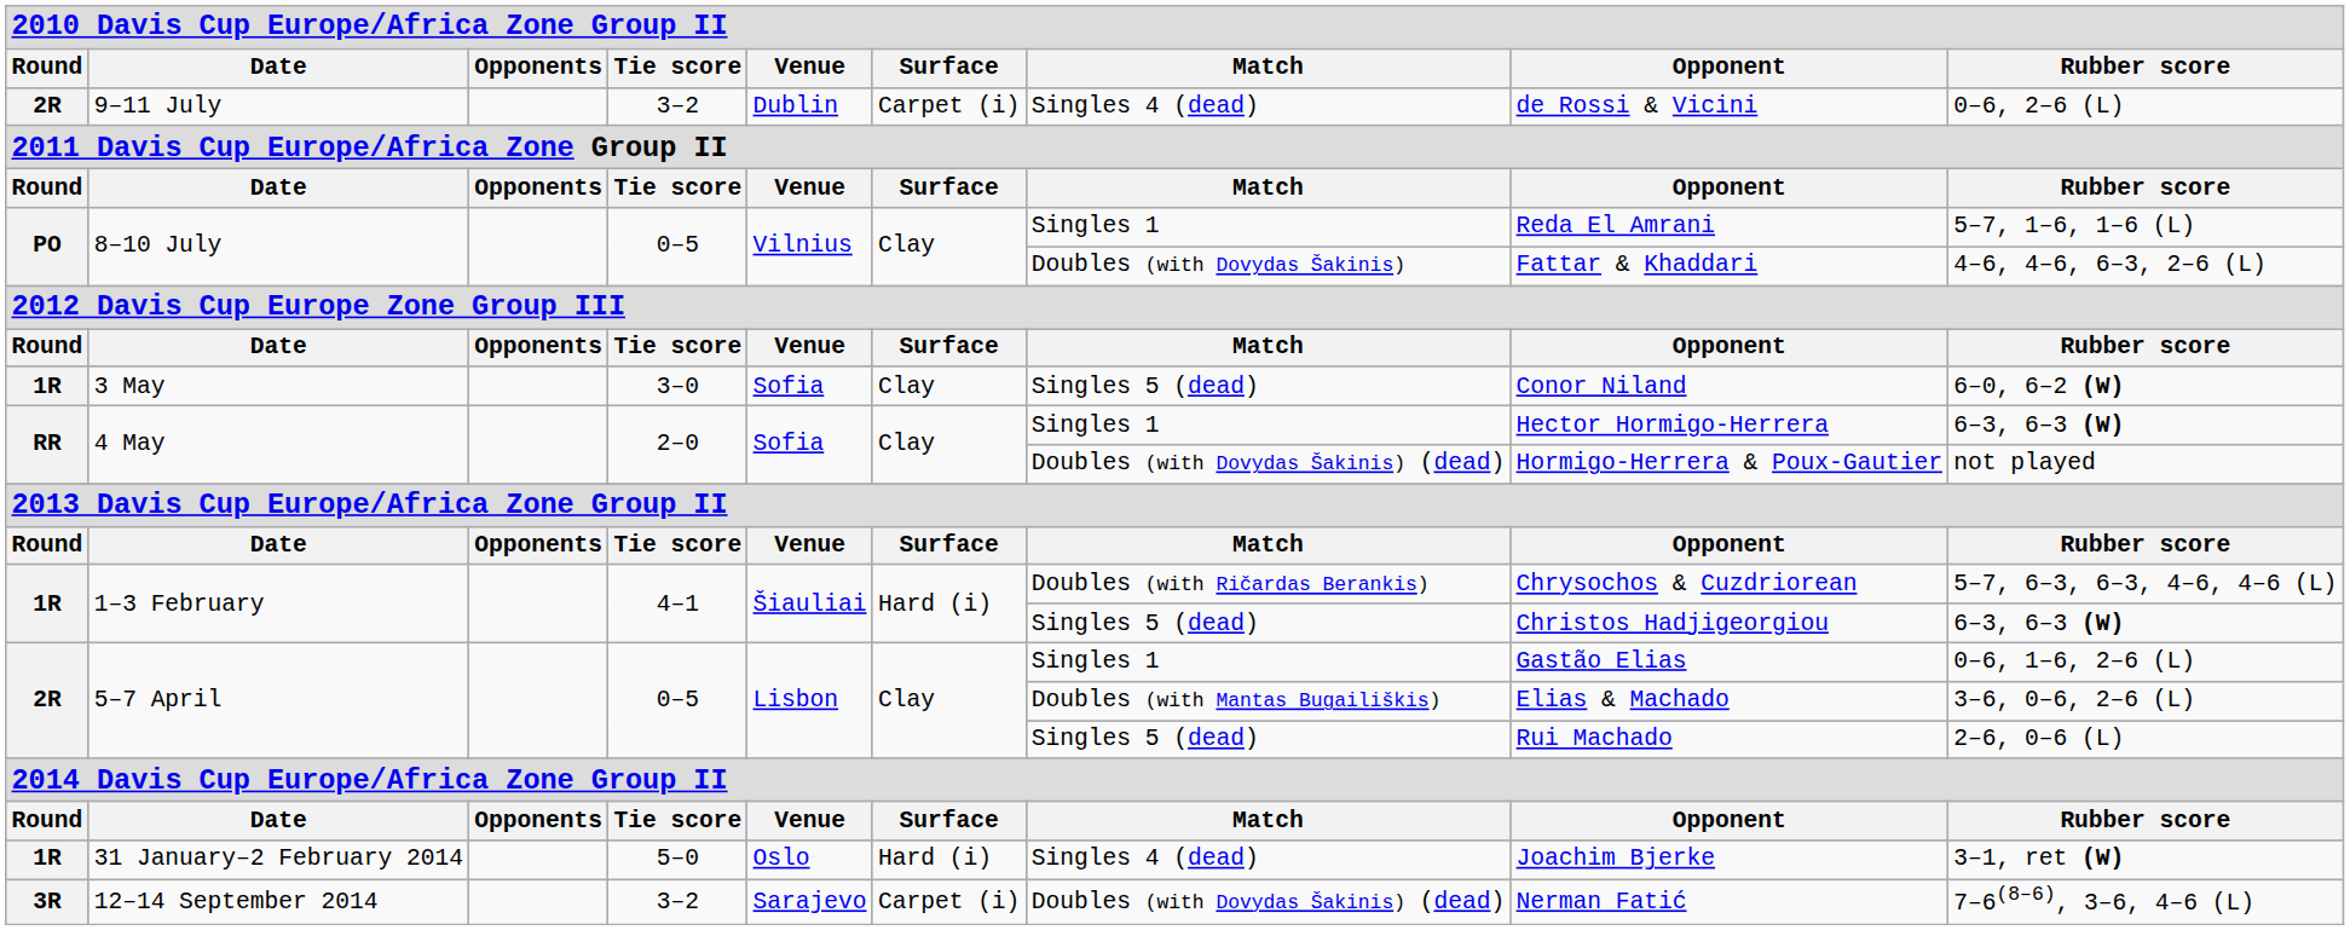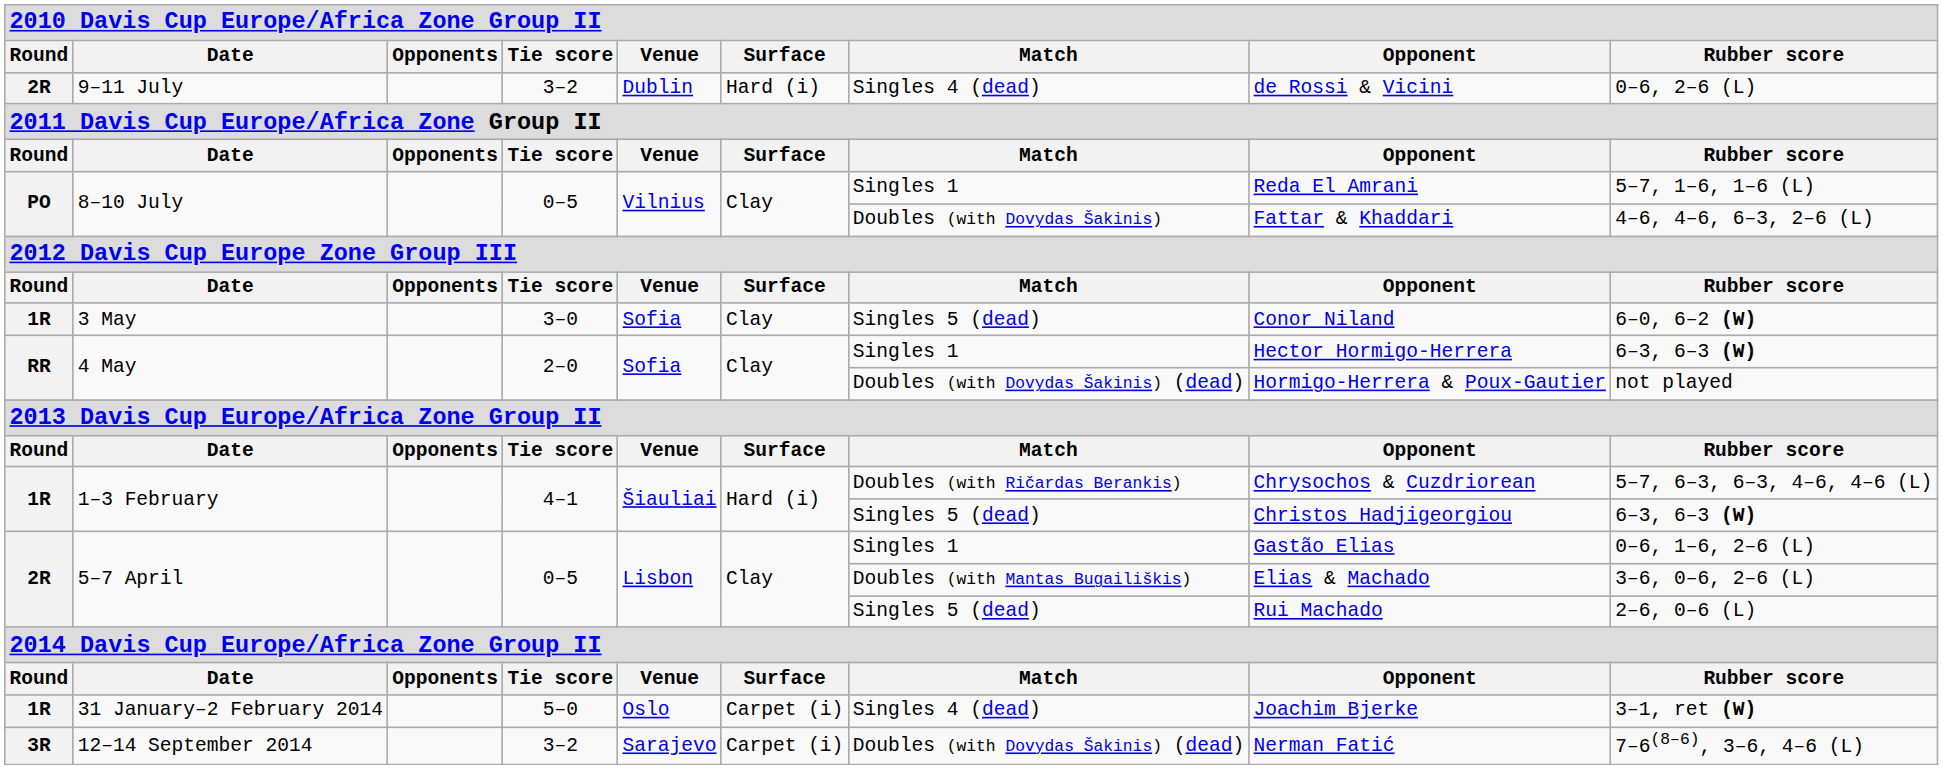 <table class="wikitable collapsible collapsed" style=font-size:93%>
 <tr bgcolor=Gainsboro>
 <td colspan=9><big><strong><a href='#'>2010 Davis Cup Europe/Africa Zone Group II</a></strong></big></td>
 </tr>
 <tr>
 <th>Round</th>
 <th>Date</th>
 <th>Opponents</th>
 <th>Tie score</th>
 <th>Venue</th>
 <th>Surface</th>
 <th>Match</th>
 <th>Opponent</th>
 <th>Rubber score</th>
 </tr>
 <tr>
 <th>2R</th>
 <td>9–11 July</td>
 <td></td>
 <td style="text-align:center;">3–2</td>
 <td><a href='#'>Dublin</a></td>
-<td>Carpet (i)</td>
+<td>Hard (i)</td>
 <td>Singles 4 (<a href='#'>dead</a>)</td>
 <td><a href='#'>de Rossi</a> & <a href='#'>Vicini</a></td>
 <td>0–6, 2–6 (L)</td>
 </tr>
 <tr bgcolor=Gainsboro>
 <td colspan=9><big><strong><a href='#'>2011 Davis Cup Europe/Africa Zone</a> Group II</strong></big></td>
 </tr>
 <tr>
 <th>Round</th>
 <th>Date</th>
 <th>Opponents</th>
 <th>Tie score</th>
 <th>Venue</th>
 <th>Surface</th>
 <th>Match</th>
 <th>Opponent</th>
 <th>Rubber score</th>
 </tr>
 <tr>
 <th rowspan=2>PO</th>
 <td rowspan=2>8–10 July</td>
 <td rowspan=2></td>
 <td rowspan=2 style="text-align:center;">0–5</td>
 <td rowspan=2><a href='#'>Vilnius</a></td>
 <td rowspan=2>Clay</td>
 <td>Singles 1</td>
 <td><a href='#'>Reda El Amrani</a></td>
 <td>5–7, 1–6, 1–6 (L)</td>
 </tr>
 <tr>
 <td>Doubles <small>(with <a href='#'>Dovydas Šakinis</a>)</small></td>
 <td><a href='#'>Fattar</a> & <a href='#'>Khaddari</a></td>
 <td>4–6, 4–6, 6–3, 2–6 (L)</td>
 </tr>
 <tr bgcolor=Gainsboro>
 <td colspan=9><big><strong><a href='#'>2012 Davis Cup Europe Zone Group III</a></strong></big></td>
 </tr>
 <tr>
 <th>Round</th>
 <th>Date</th>
 <th>Opponents</th>
 <th>Tie score</th>
 <th>Venue</th>
 <th>Surface</th>
 <th>Match</th>
 <th>Opponent</th>
 <th>Rubber score</th>
 </tr>
 <tr>
 <th>1R</th>
 <td>3 May</td>
 <td></td>
 <td style="text-align:center;">3–0</td>
 <td><a href='#'>Sofia</a></td>
 <td>Clay</td>
 <td>Singles 5 (<a href='#'>dead</a>)</td>
 <td><a href='#'>Conor Niland</a></td>
 <td>6–0, 6–2 <strong>(W)</strong></td>
 </tr>
 <tr>
 <th rowspan=2>RR</th>
 <td rowspan=2>4 May</td>
 <td rowspan=2></td>
 <td rowspan=2 style="text-align:center;">2–0</td>
 <td rowspan=2><a href='#'>Sofia</a></td>
 <td rowspan=2>Clay</td>
 <td>Singles 1</td>
 <td><a href='#'>Hector Hormigo-Herrera</a></td>
 <td>6–3, 6–3 <strong>(W)</strong></td>
 </tr>
 <tr>
 <td>Doubles <small>(with <a href='#'>Dovydas Šakinis</a>)</small> (<a href='#'>dead</a>)</td>
 <td><a href='#'>Hormigo-Herrera</a> & <a href='#'>Poux-Gautier</a></td>
 <td>not played</td>
 </tr>
 <tr style="background:Gainsboro;">
 <td colspan=9><big><strong><a href='#'>2013 Davis Cup Europe/Africa Zone Group II</a></strong></big></td>
 </tr>
 <tr>
 <th>Round</th>
 <th>Date</th>
 <th>Opponents</th>
 <th>Tie score</th>
 <th>Venue</th>
 <th>Surface</th>
 <th>Match</th>
 <th>Opponent</th>
 <th>Rubber score</th>
 </tr>
 <tr>
 <th rowspan=2>1R</th>
 <td rowspan=2>1–3 February</td>
 <td rowspan=2></td>
 <td rowspan=2 style="text-align:center;">4–1</td>
 <td rowspan=2><a href='#'>Šiauliai</a></td>
 <td rowspan=2>Hard (i)</td>
 <td>Doubles <small>(with <a href='#'>Ričardas Berankis</a>)</small></td>
 <td><a href='#'>Chrysochos</a> & <a href='#'>Cuzdriorean</a></td>
 <td>5–7, 6–3, 6–3, 4–6, 4–6 (L)</td>
 </tr>
 <tr>
 <td>Singles 5 (<a href='#'>dead</a>)</td>
 <td><a href='#'>Christos Hadjigeorgiou</a></td>
 <td>6–3, 6–3 <strong>(W)</strong></td>
 </tr>
 <tr>
 <th rowspan=3>2R</th>
 <td rowspan=3>5–7 April</td>
 <td rowspan=3></td>
 <td rowspan=3 style="text-align:center;">0–5</td>
 <td rowspan=3><a href='#'>Lisbon</a></td>
 <td rowspan=3>Clay</td>
 <td>Singles 1</td>
 <td><a href='#'>Gastão Elias</a></td>
 <td>0–6, 1–6, 2–6 (L)</td>
 </tr>
 <tr>
 <td>Doubles <small>(with <a href='#'>Mantas Bugailiškis</a>)</small></td>
 <td><a href='#'>Elias</a> & <a href='#'>Machado</a></td>
 <td>3–6, 0–6, 2–6 (L)</td>
 </tr>
 <tr>
 <td>Singles 5 (<a href='#'>dead</a>)</td>
 <td><a href='#'>Rui Machado</a></td>
 <td>2–6, 0–6 (L)</td>
 </tr>
 <tr style="background:Gainsboro;">
 <td colspan=9><big><strong><a href='#'>2014 Davis Cup Europe/Africa Zone Group II</a></strong></big></td>
 </tr>
 <tr>
 <th>Round</th>
 <th>Date</th>
 <th>Opponents</th>
 <th>Tie score</th>
 <th>Venue</th>
 <th>Surface</th>
 <th>Match</th>
 <th>Opponent</th>
 <th>Rubber score</th>
 </tr>
 <tr>
 <th>1R</th>
 <td>31 January–2 February 2014</td>
 <td></td>
 <td style="text-align:center;">5–0</td>
 <td><a href='#'>Oslo</a></td>
-<td>Hard (i)</td>
+<td>Carpet (i)</td>
 <td>Singles 4 (<a href='#'>dead</a>)</td>
 <td><a href='#'>Joachim Bjerke</a></td>
 <td>3–1, ret <strong>(W)</strong></td>
 </tr>
 <tr>
 <th>3R</th>
 <td>12–14 September 2014</td>
 <td></td>
 <td style="text-align:center;">3–2</td>
 <td><a href='#'>Sarajevo</a></td>
 <td>Carpet (i)</td>
 <td>Doubles <small>(with <a href='#'>Dovydas Šakinis</a>)</small> (<a href='#'>dead</a>)</td>
 <td><a href='#'>Nerman Fatić</a></td>
 <td>7–6<sup>(8–6)</sup>, 3–6, 4–6 (L)</td>
 </tr>
 </table>
